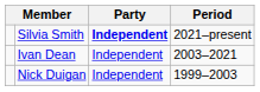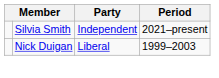 <table class="wikitable">
 <tr>
 <th colspan="2">Member</th>
 <th>Party</th>
 <th>Period</th>
 </tr>
 <tr>
 <td> </td>
 <td><a href='#'>Silvia Smith</a></td>
-<td><strong><a href='#'>Independent</a></strong></td>
+<td><a href='#'>Independent</a></td>
 <td>2021–present</td>
 </tr>
 <tr>
 <td> </td>
-<td><a href='#'>Ivan Dean</a></td>
-<td><a href='#'>Independent</a></td>
-<td>2003–2021</td>
-</tr>
-<tr>
-<td> </td>
 <td><a href='#'>Nick Duigan</a></td>
-<td><a href='#'>Independent</a></td>
+<td><a href='#'>Liberal</a></td>
 <td>1999–2003</td>
 </tr>
 </table>
